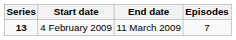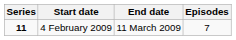 <table class="wikitable" style="text-align:center;">
 <tr>
 <th>Series</th>
 <th>Start date</th>
 <th>End date</th>
 <th>Episodes</th>
 </tr>
 <tr>
-<td><strong>13</strong></td>
+<td><strong>11</strong></td>
 <td>4 February 2009</td>
 <td>11 March 2009</td>
 <td>7</td>
 </tr>
 </table>
